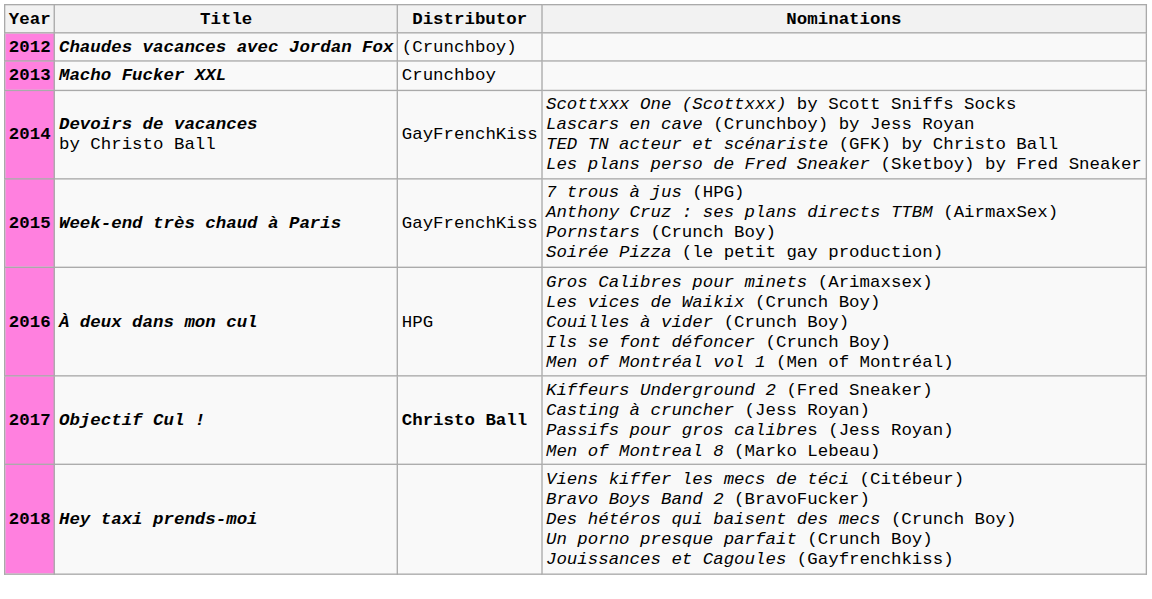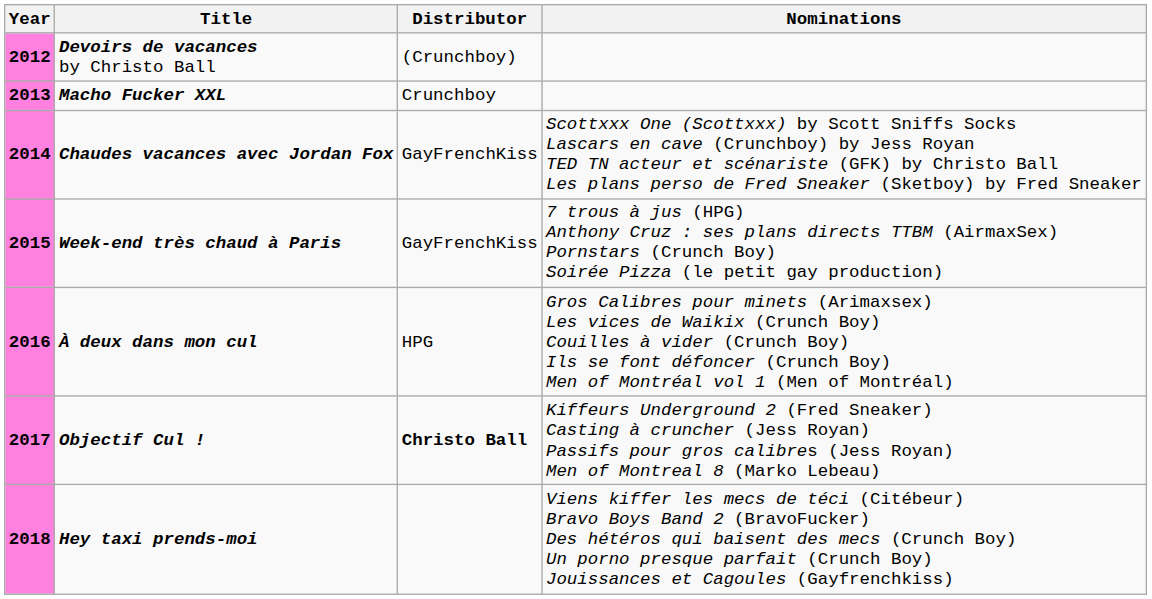 <table class="wikitable">
 <tr>
 <th>Year</th>
 <th>Title</th>
 <th>Distributor</th>
 <th>Nominations</th>
 </tr>
 <tr>
 <th style="background-color: #FF80DF">2012</th>
-<td><strong><em>Chaudes vacances avec Jordan Fox</em></strong></td>
+<td><strong><em>Devoirs de vacances</em></strong><br>by Christo Ball</td>
 <td>(Crunchboy)</td>
 <td></td>
 </tr>
 <tr>
 <th style="background-color: #FF80DF">2013</th>
 <td><strong><em>Macho Fucker XXL</em></strong></td>
 <td>Crunchboy</td>
 <td></td>
 </tr>
 <tr>
 <th style="background-color: #FF80DF">2014</th>
-<td><strong><em>Devoirs de vacances</em></strong><br>by Christo Ball</td>
+<td><strong><em>Chaudes vacances avec Jordan Fox</em></strong></td>
 <td>GayFrenchKiss</td>
 <td><em>Scottxxx One (Scottxxx)</em> by Scott Sniffs Socks<br><em>Lascars en cave</em> (Crunchboy) by Jess Royan<br><em>TED TN acteur et scénariste</em> (GFK) by Christo Ball<br><em>Les plans perso de Fred Sneaker</em> (Sketboy) by Fred Sneaker</td>
 </tr>
 <tr>
 <th style="background-color: #FF80DF">2015</th>
 <td><strong><em>Week-end très chaud à Paris</em></strong></td>
 <td>GayFrenchKiss</td>
 <td><em>7 trous à jus</em> (HPG)<br><em>Anthony Cruz : ses plans directs TTBM</em> (AirmaxSex)<br><em>Pornstars</em> (Crunch Boy)<br><em>Soirée Pizza</em> (le petit gay production)</td>
 </tr>
 <tr>
 <th style="background-color: #FF80DF">2016</th>
 <td><strong><em>À deux dans mon cul</em></strong></td>
 <td>HPG</td>
 <td><em>Gros Calibres pour minets</em> (Arimaxsex)<br><em>Les vices de Waikix</em> (Crunch Boy)<br><em>Couilles à vider</em> (Crunch Boy)<br><em>Ils se font défoncer</em> (Crunch Boy)<br><em>Men of Montréal vol 1</em> (Men of Montréal)</td>
 </tr>
 <tr>
 <th style="background-color: #FF80DF">2017</th>
 <td><strong><em>Objectif Cul !</em></strong></td>
 <td><strong>Christo Ball</strong></td>
 <td><em>Kiffeurs Underground 2</em> (Fred Sneaker)<br><em>Casting à cruncher</em> (Jess Royan)<br><em>Passifs pour gros calibre</em>s (Jess Royan)<br><em>Men of Montreal 8</em> (Marko Lebeau)</td>
 </tr>
 <tr>
 <th style="background-color: #FF80DF">2018</th>
 <td><strong><em>Hey taxi prends-moi</em></strong></td>
 <td></td>
 <td><em>Viens kiffer les mecs de téci</em> (Citébeur)<br><em>Bravo Boys Band 2</em> (BravoFucker)<br><em>Des hétéros qui baisent des mecs</em> (Crunch Boy)<br><em>Un porno presque parfait</em> (Crunch Boy)<br><em>Jouissances et Cagoules</em> (Gayfrenchkiss)</td>
 </tr>
 </table>
